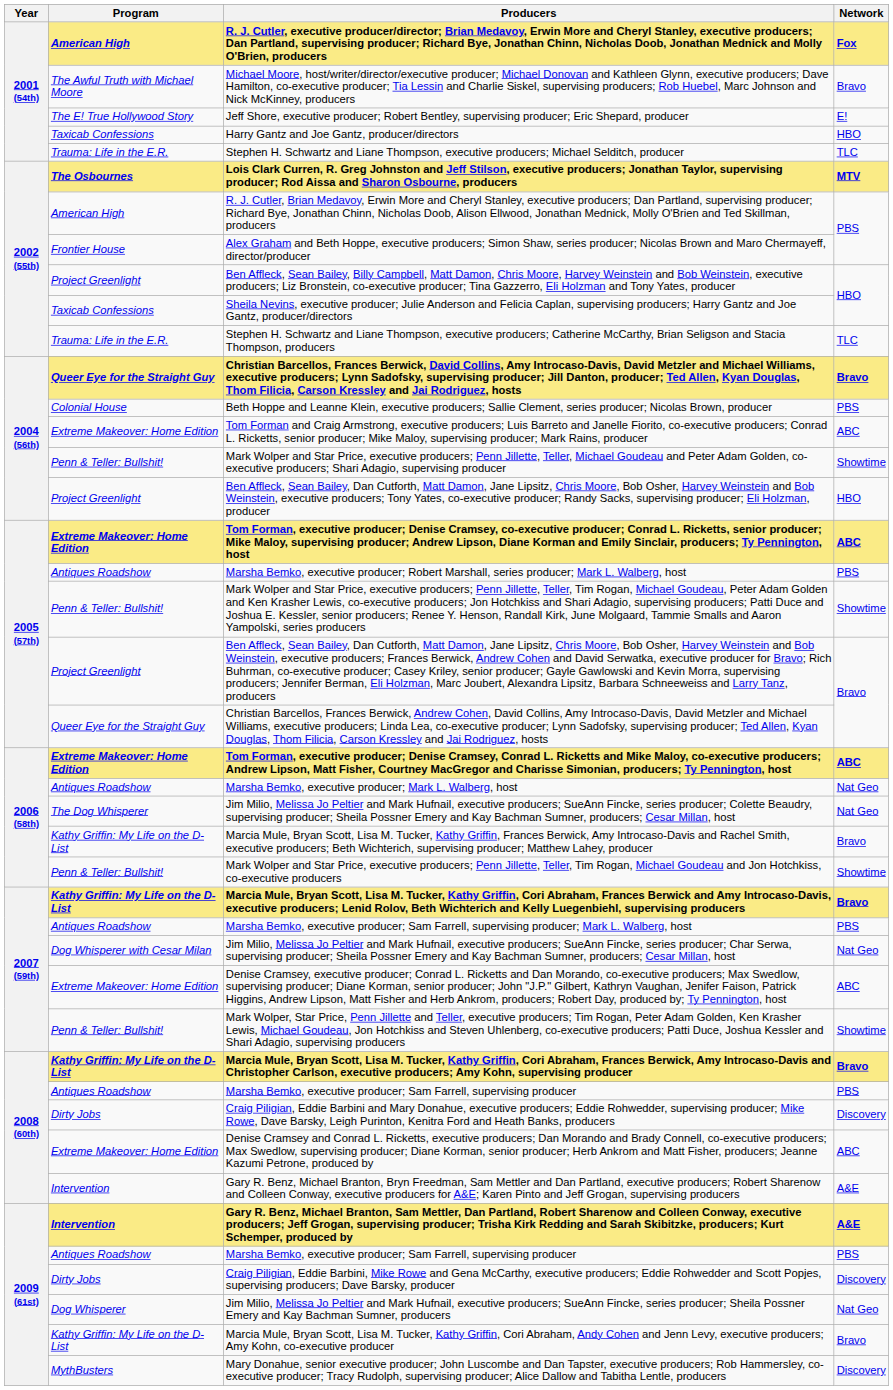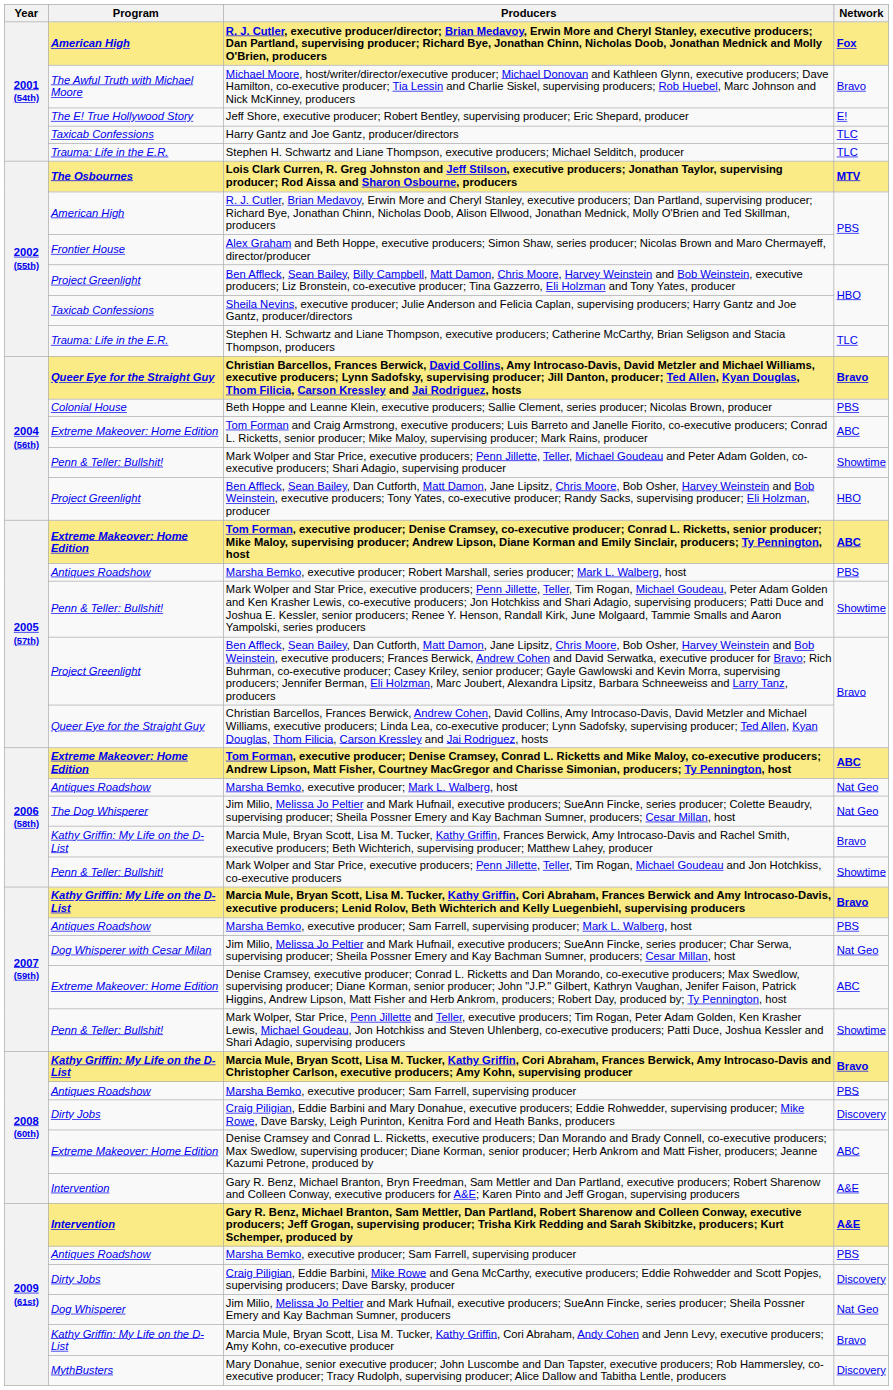 <table class="wikitable" style="width:100%">
 <tr bgcolor="#bebebe">
 <th width="5%">Year</th>
 <th width="20%">Program</th>
 <th width="70%">Producers</th>
 <th width="5%">Network</th>
 </tr>
 <tr>
 <th rowspan="5" style="text-align:center;"><a href='#'>2001</a><br><small><a href='#'>(54th)</a></small></th>
 <td style="background:#FAEB86;"><em><a href='#'><strong>American High</strong></a></em></td>
 <td style="background:#FAEB86;"><strong><a href='#'>R. J. Cutler</a>, executive producer/director; <a href='#'>Brian Medavoy</a>, Erwin More and Cheryl Stanley, executive producers; Dan Partland, supervising producer; Richard Bye, Jonathan Chinn, Nicholas Doob, Jonathan Mednick and Molly O'Brien, producers</strong></td>
 <td style="background:#FAEB86;"><a href='#'><strong>Fox</strong></a></td>
 </tr>
 <tr>
 <td><em><a href='#'>The Awful Truth with Michael Moore</a></em></td>
 <td><a href='#'>Michael Moore</a>, host/writer/director/executive producer; <a href='#'>Michael Donovan</a> and Kathleen Glynn, executive producers; Dave Hamilton, co-executive producer; <a href='#'>Tia Lessin</a> and Charlie Siskel, supervising producers; <a href='#'>Rob Huebel</a>, Marc Johnson and Nick McKinney, producers</td>
 <td><a href='#'>Bravo</a></td>
 </tr>
 <tr>
 <td><em><a href='#'>The E! True Hollywood Story</a></em></td>
 <td>Jeff Shore, executive producer; Robert Bentley, supervising producer; Eric Shepard, producer</td>
 <td><a href='#'>E!</a></td>
 </tr>
 <tr>
 <td><em><a href='#'>Taxicab Confessions</a></em></td>
 <td>Harry Gantz and Joe Gantz, producer/directors</td>
-<td><a href='#'>HBO</a></td>
+<td><a href='#'>TLC</a></td>
 </tr>
 <tr>
 <td><em><a href='#'>Trauma: Life in the E.R.</a></em></td>
 <td>Stephen H. Schwartz and Liane Thompson, executive producers; Michael Selditch, producer</td>
 <td><a href='#'>TLC</a></td>
 </tr>
 <tr>
 <th rowspan="6" style="text-align:center;"><a href='#'>2002</a><br><small><a href='#'>(55th)</a></small></th>
 <td style="background:#FAEB86;"><strong><em><a href='#'>The Osbournes</a></em></strong></td>
 <td style="background:#FAEB86;"><strong>Lois Clark Curren, R. Greg Johnston and <a href='#'>Jeff Stilson</a>, executive producers; Jonathan Taylor, supervising producer; Rod Aissa and <a href='#'>Sharon Osbourne</a>, producers</strong></td>
 <td style="background:#FAEB86;"><strong><a href='#'>MTV</a></strong></td>
 </tr>
 <tr>
 <td><em><a href='#'>American High</a></em></td>
 <td><a href='#'>R. J. Cutler</a>, <a href='#'>Brian Medavoy</a>, Erwin More and Cheryl Stanley, executive producers; Dan Partland, supervising producer; Richard Bye, Jonathan Chinn, Nicholas Doob, Alison Ellwood, Jonathan Mednick, Molly O'Brien and Ted Skillman, producers</td>
 <td rowspan=2><a href='#'>PBS</a></td>
 </tr>
 <tr>
 <td><em><a href='#'>Frontier House</a></em></td>
 <td><a href='#'>Alex Graham</a> and Beth Hoppe, executive producers; Simon Shaw, series producer; Nicolas Brown and Maro Chermayeff, director/producer</td>
 </tr>
 <tr>
 <td><em><a href='#'>Project Greenlight</a></em></td>
 <td><a href='#'>Ben Affleck</a>, <a href='#'>Sean Bailey</a>, <a href='#'>Billy Campbell</a>, <a href='#'>Matt Damon</a>, <a href='#'>Chris Moore</a>, <a href='#'>Harvey Weinstein</a> and <a href='#'>Bob Weinstein</a>, executive producers; Liz Bronstein, co-executive producer; Tina Gazzerro, <a href='#'>Eli Holzman</a> and Tony Yates, producer</td>
 <td rowspan=2><a href='#'>HBO</a></td>
 </tr>
 <tr>
 <td><em><a href='#'>Taxicab Confessions</a></em></td>
 <td><a href='#'>Sheila Nevins</a>, executive producer; Julie Anderson and Felicia Caplan, supervising producers; Harry Gantz and Joe Gantz, producer/directors</td>
 </tr>
 <tr>
 <td><em><a href='#'>Trauma: Life in the E.R.</a></em></td>
 <td>Stephen H. Schwartz and Liane Thompson, executive producers; Catherine McCarthy, Brian Seligson and Stacia Thompson, producers</td>
 <td><a href='#'>TLC</a></td>
 </tr>
 <tr>
 <th rowspan="5" style="text-align:center;"><a href='#'>2004</a><br><small><a href='#'>(56th)</a></small></th>
 <td style="background:#FAEB86;"><strong><em><a href='#'>Queer Eye for the Straight Guy</a></em></strong></td>
 <td style="background:#FAEB86;"><strong>Christian Barcellos, Frances Berwick, <a href='#'>David Collins</a>, Amy Introcaso-Davis, David Metzler and Michael Williams, executive producers; Lynn Sadofsky, supervising producer; Jill Danton, producer; <a href='#'>Ted Allen</a>, <a href='#'>Kyan Douglas</a>, <a href='#'>Thom Filicia</a>, <a href='#'>Carson Kressley</a> and <a href='#'>Jai Rodriguez</a>, hosts</strong></td>
 <td style="background:#FAEB86;"><a href='#'><strong>Bravo</strong></a></td>
 </tr>
 <tr>
 <td><em><a href='#'>Colonial House</a></em></td>
 <td>Beth Hoppe and Leanne Klein, executive producers; Sallie Clement, series producer; Nicolas Brown, producer</td>
 <td><a href='#'>PBS</a></td>
 </tr>
 <tr>
 <td><em><a href='#'>Extreme Makeover: Home Edition</a></em></td>
 <td><a href='#'>Tom Forman</a> and Craig Armstrong, executive producers; Luis Barreto and Janelle Fiorito, co-executive producers; Conrad L. Ricketts, senior producer; Mike Maloy, supervising producer; Mark Rains, producer</td>
 <td><a href='#'>ABC</a></td>
 </tr>
 <tr>
 <td><em><a href='#'>Penn & Teller: Bullshit!</a></em></td>
 <td>Mark Wolper and Star Price, executive producers; <a href='#'>Penn Jillette</a>, <a href='#'>Teller</a>, <a href='#'>Michael Goudeau</a> and Peter Adam Golden, co-executive producers; Shari Adagio, supervising producer</td>
 <td><a href='#'>Showtime</a></td>
 </tr>
 <tr>
 <td><em><a href='#'>Project Greenlight</a></em></td>
 <td><a href='#'>Ben Affleck</a>, <a href='#'>Sean Bailey</a>, Dan Cutforth, <a href='#'>Matt Damon</a>, Jane Lipsitz, <a href='#'>Chris Moore</a>, Bob Osher, <a href='#'>Harvey Weinstein</a> and <a href='#'>Bob Weinstein</a>, executive producers; Tony Yates, co-executive producer; Randy Sacks, supervising producer; <a href='#'>Eli Holzman</a>, producer</td>
 <td><a href='#'>HBO</a></td>
 </tr>
 <tr>
 <th rowspan="5" style="text-align:center;"><a href='#'>2005</a><br><small><a href='#'>(57th)</a></small></th>
 <td style="background:#FAEB86;"><strong><em><a href='#'>Extreme Makeover: Home Edition</a></em></strong></td>
 <td style="background:#FAEB86;"><strong><a href='#'>Tom Forman</a>, executive producer; Denise Cramsey, co-executive producer; Conrad L. Ricketts, senior producer; Mike Maloy, supervising producer; Andrew Lipson, Diane Korman and Emily Sinclair, producers; <a href='#'>Ty Pennington</a>, host</strong></td>
 <td style="background:#FAEB86;"><a href='#'><strong>ABC</strong></a></td>
 </tr>
 <tr>
 <td><em><a href='#'>Antiques Roadshow</a></em></td>
 <td><a href='#'>Marsha Bemko</a>, executive producer; Robert Marshall, series producer; <a href='#'>Mark L. Walberg</a>, host</td>
 <td><a href='#'>PBS</a></td>
 </tr>
 <tr>
 <td><em><a href='#'>Penn & Teller: Bullshit!</a></em></td>
 <td>Mark Wolper and Star Price, executive producers; <a href='#'>Penn Jillette</a>, <a href='#'>Teller</a>, Tim Rogan, <a href='#'>Michael Goudeau</a>, Peter Adam Golden and Ken Krasher Lewis, co-executive producers; Jon Hotchkiss and Shari Adagio, supervising producers; Patti Duce and Joshua E. Kessler, senior producers; Renee Y. Henson, Randall Kirk, June Molgaard, Tammie Smalls and Aaron Yampolski, series producers</td>
 <td><a href='#'>Showtime</a></td>
 </tr>
 <tr>
 <td><em><a href='#'>Project Greenlight</a></em></td>
 <td><a href='#'>Ben Affleck</a>, <a href='#'>Sean Bailey</a>, Dan Cutforth, <a href='#'>Matt Damon</a>, Jane Lipsitz, <a href='#'>Chris Moore</a>, Bob Osher, <a href='#'>Harvey Weinstein</a> and <a href='#'>Bob Weinstein</a>, executive producers; Frances Berwick, <a href='#'>Andrew Cohen</a> and David Serwatka, executive producer for <a href='#'>Bravo</a>; Rich Buhrman, co-executive producer; Casey Kriley, senior producer; Gayle Gawlowski and Kevin Morra, supervising producers; Jennifer Berman, <a href='#'>Eli Holzman</a>, Marc Joubert, Alexandra Lipsitz, Barbara Schneeweiss and <a href='#'>Larry Tanz</a>, producers</td>
 <td rowspan=2><a href='#'>Bravo</a></td>
 </tr>
 <tr>
 <td><em><a href='#'>Queer Eye for the Straight Guy</a></em></td>
 <td>Christian Barcellos, Frances Berwick, <a href='#'>Andrew Cohen</a>, David Collins, Amy Introcaso-Davis, David Metzler and Michael Williams, executive producers; Linda Lea, co-executive producer; Lynn Sadofsky, supervising producer; <a href='#'>Ted Allen</a>, <a href='#'>Kyan Douglas</a>, <a href='#'>Thom Filicia</a>, <a href='#'>Carson Kressley</a> and <a href='#'>Jai Rodriguez</a>, hosts</td>
 </tr>
 <tr>
 <th rowspan="5" style="text-align:center;"><a href='#'>2006</a><br><small><a href='#'>(58th)</a></small></th>
 <td style="background:#FAEB86;"><strong><em><a href='#'>Extreme Makeover: Home Edition</a></em></strong></td>
 <td style="background:#FAEB86;"><strong><a href='#'>Tom Forman</a>, executive producer; Denise Cramsey, Conrad L. Ricketts and Mike Maloy, co-executive producers; Andrew Lipson, Matt Fisher, Courtney MacGregor and Charisse Simonian, producers; <a href='#'>Ty Pennington</a>, host</strong></td>
 <td style="background:#FAEB86;"><a href='#'><strong>ABC</strong></a></td>
 </tr>
 <tr>
 <td><em><a href='#'>Antiques Roadshow</a></em></td>
 <td><a href='#'>Marsha Bemko</a>, executive producer; <a href='#'>Mark L. Walberg</a>, host</td>
 <td><a href='#'>Nat Geo</a></td>
 </tr>
 <tr>
 <td><em><a href='#'>The Dog Whisperer</a></em></td>
 <td>Jim Milio, <a href='#'>Melissa Jo Peltier</a> and Mark Hufnail, executive producers; SueAnn Fincke, series producer; Colette Beaudry, supervising producer; Sheila Possner Emery and Kay Bachman Sumner, producers; <a href='#'>Cesar Millan</a>, host</td>
 <td><a href='#'>Nat Geo</a></td>
 </tr>
 <tr>
 <td><em><a href='#'>Kathy Griffin: My Life on the D-List</a></em></td>
 <td>Marcia Mule, Bryan Scott, Lisa M. Tucker, <a href='#'>Kathy Griffin</a>, Frances Berwick, Amy Introcaso-Davis and Rachel Smith, executive producers; Beth Wichterich, supervising producer; Matthew Lahey, producer</td>
 <td><a href='#'>Bravo</a></td>
 </tr>
 <tr>
 <td><em><a href='#'>Penn & Teller: Bullshit!</a></em></td>
 <td>Mark Wolper and Star Price, executive producers; <a href='#'>Penn Jillette</a>, <a href='#'>Teller</a>, Tim Rogan, <a href='#'>Michael Goudeau</a> and Jon Hotchkiss, co-executive producers</td>
 <td><a href='#'>Showtime</a></td>
 </tr>
 <tr>
 <th rowspan="5" style="text-align:center;"><a href='#'>2007</a><br><small><a href='#'>(59th)</a></small></th>
 <td style="background:#FAEB86;"><strong><em><a href='#'>Kathy Griffin: My Life on the D-List</a></em></strong></td>
 <td style="background:#FAEB86;"><strong>Marcia Mule, Bryan Scott, Lisa M. Tucker, <a href='#'>Kathy Griffin</a>, Cori Abraham, Frances Berwick and Amy Introcaso-Davis, executive producers; Lenid Rolov, Beth Wichterich and Kelly Luegenbiehl, supervising producers</strong></td>
 <td style="background:#FAEB86;"><a href='#'><strong>Bravo</strong></a></td>
 </tr>
 <tr>
 <td><em><a href='#'>Antiques Roadshow</a></em></td>
 <td><a href='#'>Marsha Bemko</a>, executive producer; Sam Farrell, supervising producer; <a href='#'>Mark L. Walberg</a>, host</td>
 <td><a href='#'>PBS</a></td>
 </tr>
 <tr>
 <td><em><a href='#'>Dog Whisperer with Cesar Milan</a></em></td>
 <td>Jim Milio, <a href='#'>Melissa Jo Peltier</a> and Mark Hufnail, executive producers; SueAnn Fincke, series producer; Char Serwa, supervising producer; Sheila Possner Emery and Kay Bachman Sumner, producers; <a href='#'>Cesar Millan</a>, host</td>
 <td><a href='#'>Nat Geo</a></td>
 </tr>
 <tr>
 <td><em><a href='#'>Extreme Makeover: Home Edition</a></em></td>
 <td>Denise Cramsey, executive producer; Conrad L. Ricketts and Dan Morando, co-executive producers; Max Swedlow, supervising producer; Diane Korman, senior producer; John "J.P." Gilbert, Kathryn Vaughan, Jenifer Faison, Patrick Higgins, Andrew Lipson, Matt Fisher and Herb Ankrom, producers; Robert Day, produced by; <a href='#'>Ty Pennington</a>, host</td>
 <td><a href='#'>ABC</a></td>
 </tr>
 <tr>
 <td><em><a href='#'>Penn & Teller: Bullshit!</a></em></td>
 <td>Mark Wolper, Star Price, <a href='#'>Penn Jillette</a> and <a href='#'>Teller</a>, executive producers; Tim Rogan, Peter Adam Golden, Ken Krasher Lewis, <a href='#'>Michael Goudeau</a>, Jon Hotchkiss and Steven Uhlenberg, co-executive producers; Patti Duce, Joshua Kessler and Shari Adagio, supervising producers</td>
 <td><a href='#'>Showtime</a></td>
 </tr>
 <tr>
 <th rowspan="5" style="text-align:center;"><a href='#'>2008</a><br><small><a href='#'>(60th)</a></small></th>
 <td style="background:#FAEB86;"><strong><em><a href='#'>Kathy Griffin: My Life on the D-List</a></em></strong></td>
 <td style="background:#FAEB86;"><strong>Marcia Mule, Bryan Scott, Lisa M. Tucker, <a href='#'>Kathy Griffin</a>, Cori Abraham, Frances Berwick, Amy Introcaso-Davis and Christopher Carlson, executive producers; Amy Kohn, supervising producer</strong></td>
 <td style="background:#FAEB86;"><a href='#'><strong>Bravo</strong></a></td>
 </tr>
 <tr>
 <td><em><a href='#'>Antiques Roadshow</a></em></td>
 <td><a href='#'>Marsha Bemko</a>, executive producer; Sam Farrell, supervising producer</td>
 <td><a href='#'>PBS</a></td>
 </tr>
 <tr>
 <td><em><a href='#'>Dirty Jobs</a></em></td>
 <td><a href='#'>Craig Piligian</a>, Eddie Barbini and Mary Donahue, executive producers; Eddie Rohwedder, supervising producer; <a href='#'>Mike Rowe</a>, Dave Barsky, Leigh Purinton, Kenitra Ford and Heath Banks, producers</td>
 <td><a href='#'>Discovery</a></td>
 </tr>
 <tr>
 <td><em><a href='#'>Extreme Makeover: Home Edition</a></em></td>
 <td>Denise Cramsey and Conrad L. Ricketts, executive producers; Dan Morando and Brady Connell, co-executive producers; Max Swedlow, supervising producer; Diane Korman, senior producer; Herb Ankrom and Matt Fisher, producers; Jeanne Kazumi Petrone, produced by</td>
 <td><a href='#'>ABC</a></td>
 </tr>
 <tr>
 <td><em><a href='#'>Intervention</a></em></td>
 <td>Gary R. Benz, Michael Branton, Bryn Freedman, Sam Mettler and Dan Partland, executive producers; Robert Sharenow and Colleen Conway, executive producers for <a href='#'>A&E</a>; Karen Pinto and Jeff Grogan, supervising producers</td>
 <td><a href='#'>A&E</a></td>
 </tr>
 <tr>
 <th rowspan="6" style="text-align:center;"><a href='#'>2009</a><br><small><a href='#'>(61st)</a></small></th>
 <td style="background:#FAEB86;"><em><a href='#'><strong>Intervention</strong></a></em></td>
 <td style="background:#FAEB86;"><strong>Gary R. Benz, Michael Branton, Sam Mettler, Dan Partland, Robert Sharenow and Colleen Conway, executive producers; Jeff Grogan, supervising producer; Trisha Kirk Redding and Sarah Skibitzke, producers; Kurt Schemper, produced by</strong></td>
 <td style="background:#FAEB86;"><a href='#'><strong>A&E</strong></a></td>
 </tr>
 <tr>
 <td><em><a href='#'>Antiques Roadshow</a></em></td>
 <td><a href='#'>Marsha Bemko</a>, executive producer; Sam Farrell, supervising producer</td>
 <td><a href='#'>PBS</a></td>
 </tr>
 <tr>
 <td><em><a href='#'>Dirty Jobs</a></em></td>
 <td><a href='#'>Craig Piligian</a>, Eddie Barbini, <a href='#'>Mike Rowe</a> and Gena McCarthy, executive producers; Eddie Rohwedder and Scott Popjes, supervising producers; Dave Barsky, producer</td>
 <td><a href='#'>Discovery</a></td>
 </tr>
 <tr>
 <td><em><a href='#'>Dog Whisperer</a></em></td>
 <td>Jim Milio, <a href='#'>Melissa Jo Peltier</a> and Mark Hufnail, executive producers; SueAnn Fincke, series producer; Sheila Possner Emery and Kay Bachman Sumner, producers</td>
 <td><a href='#'>Nat Geo</a></td>
 </tr>
 <tr>
 <td><em><a href='#'>Kathy Griffin: My Life on the D-List</a></em></td>
 <td>Marcia Mule, Bryan Scott, Lisa M. Tucker, <a href='#'>Kathy Griffin</a>, Cori Abraham, <a href='#'>Andy Cohen</a> and Jenn Levy, executive producers; Amy Kohn, co-executive producer</td>
 <td><a href='#'>Bravo</a></td>
 </tr>
 <tr>
 <td><em><a href='#'>MythBusters</a></em></td>
 <td>Mary Donahue, senior executive producer; John Luscombe and Dan Tapster, executive producers; Rob Hammersley, co-executive producer; Tracy Rudolph, supervising producer; Alice Dallow and Tabitha Lentle, producers</td>
 <td><a href='#'>Discovery</a></td>
 </tr>
 </table>
